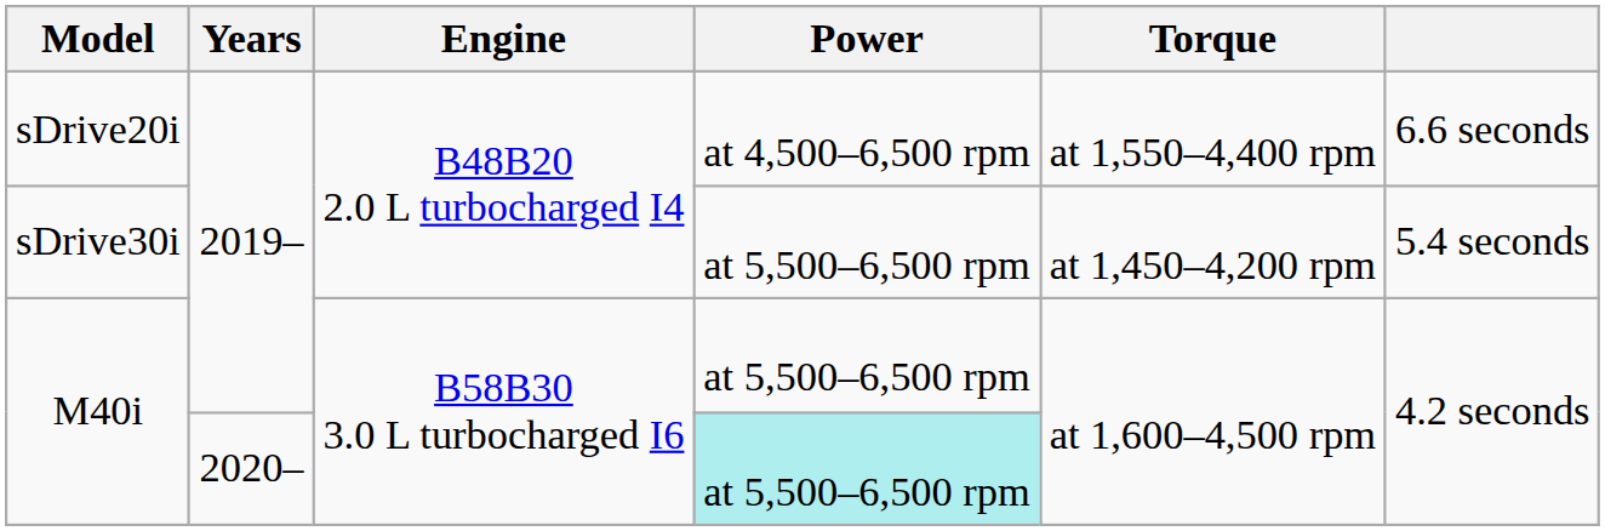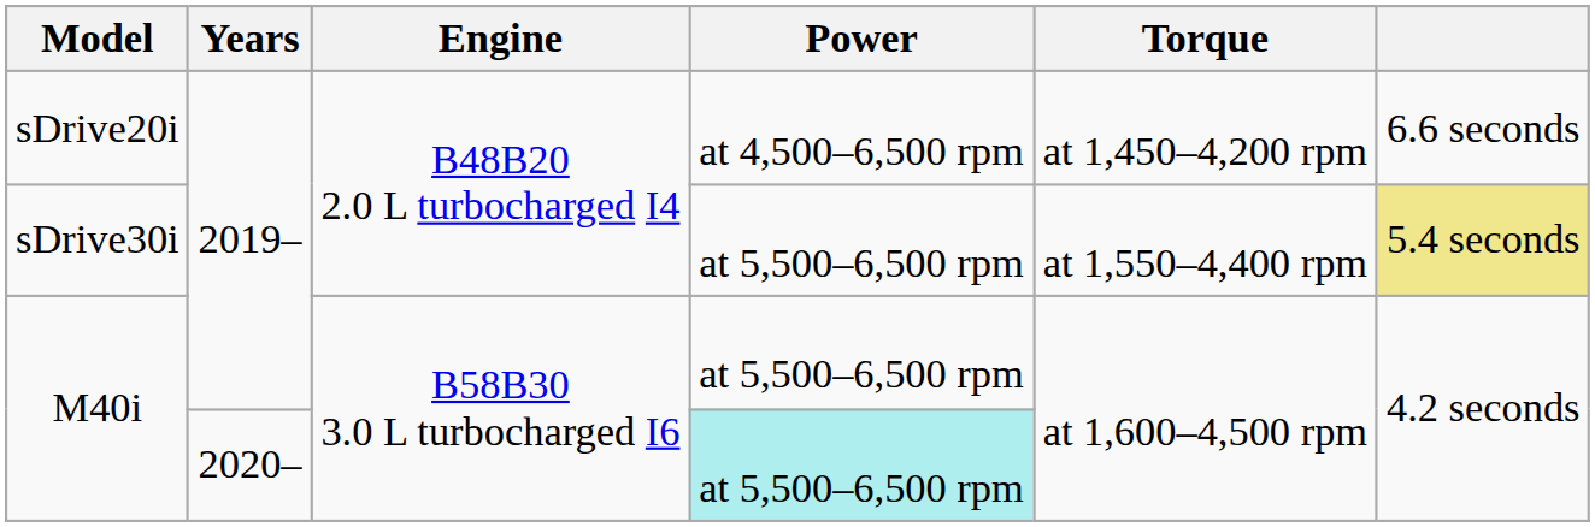 <table class="wikitable sortable" style="text-align: center;">
 <tr>
 <th>Model</th>
 <th>Years</th>
 <th>Engine</th>
 <th>Power</th>
 <th>Torque</th>
 <th></th>
 </tr>
 <tr>
 <td>sDrive20i</td>
 <td rowspan="3">2019–</td>
 <td rowspan="2"><a href='#'>B48B20</a> <br> 2.0 L <a href='#'>turbocharged</a> <a href='#'>I4</a></td>
 <td> <br> at 4,500–6,500 rpm</td>
-<td> <br> at 1,550–4,400 rpm</td>
+<td> <br> at 1,450–4,200 rpm</td>
 <td>6.6 seconds</td>
 </tr>
 <tr>
 <td>sDrive30i</td>
 <td> <br> at 5,500–6,500 rpm</td>
-<td> <br> at 1,450–4,200 rpm</td>
-<td>5.4 seconds</td>
+<td> <br> at 1,550–4,400 rpm</td>
+<td style="background: khaki;">5.4 seconds</td>
 </tr>
 <tr>
 <td rowspan="2">M40i</td>
 <td rowspan="2"><a href='#'>B58B30</a> <br> 3.0 L turbocharged <a href='#'>I6</a></td>
 <td> <br> at 5,500–6,500 rpm</td>
 <td rowspan="2"> <br> at 1,600–4,500 rpm</td>
 <td rowspan="2">4.2 seconds</td>
 </tr>
 <tr>
 <td>2020–</td>
 <td style="background: paleturquoise;"> <br> at 5,500–6,500 rpm</td>
 </tr>
 </table>
